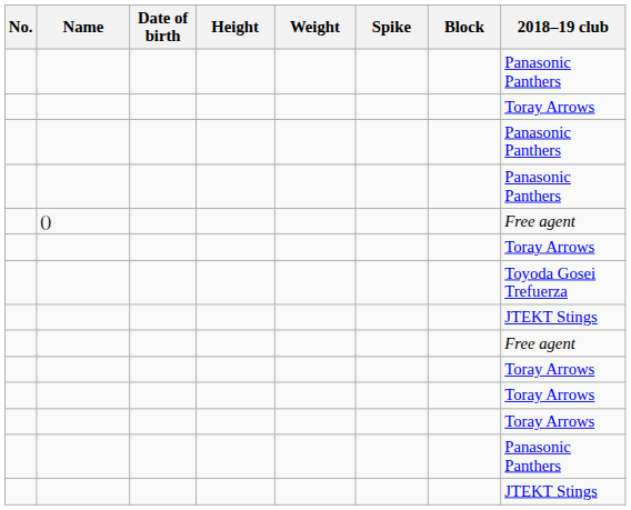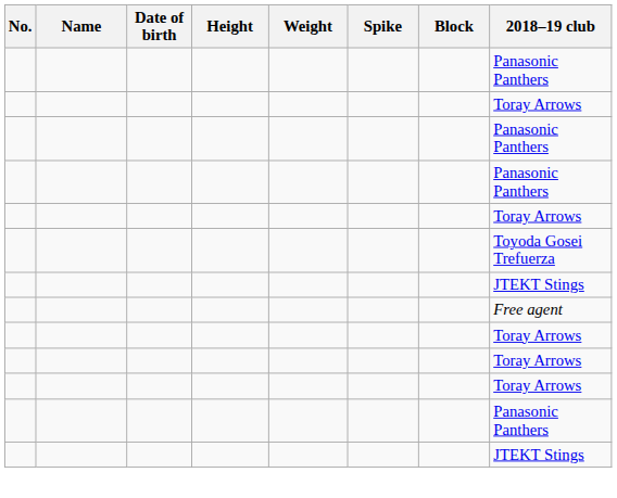 <table class="wikitable sortable" style="font-size:100%; text-align:center">
 <tr>
 <th>No.</th>
 <th style="width:14em">Name</th>
 <th style="width:8em">Date of birth</th>
 <th style="width:9em">Height</th>
 <th style="width:9em">Weight</th>
 <th style="width:9em">Spike</th>
 <th style="width:9em">Block</th>
 <th style="width:17em">2018–19 club</th>
 </tr>
 <tr>
 <td></td>
 <td style="text-align:left"></td>
 <td style="text-align:right"></td>
 <td></td>
 <td></td>
 <td></td>
 <td></td>
 <td style="text-align:left"> <a href='#'>Panasonic Panthers</a></td>
 </tr>
 <tr>
 <td></td>
 <td style="text-align:left"></td>
 <td style="text-align:right"></td>
 <td></td>
 <td></td>
 <td></td>
 <td></td>
 <td style="text-align:left"> <a href='#'>Toray Arrows</a></td>
 </tr>
 <tr>
 <td></td>
 <td style="text-align:left"></td>
 <td style="text-align:right"></td>
 <td></td>
 <td></td>
 <td></td>
 <td></td>
 <td style="text-align:left"> <a href='#'>Panasonic Panthers</a></td>
 </tr>
 <tr>
 <td></td>
 <td style="text-align:left"></td>
 <td style="text-align:right"></td>
 <td></td>
 <td></td>
 <td></td>
 <td></td>
 <td style="text-align:left"> <a href='#'>Panasonic Panthers</a></td>
-</tr>
-<tr>
-<td></td>
-<td style="text-align:left"> ()</td>
-<td style="text-align:right"></td>
-<td></td>
-<td></td>
-<td></td>
-<td></td>
-<td style="text-align:left"><em>Free agent</em></td>
 </tr>
 <tr>
 <td></td>
 <td style="text-align:left"></td>
 <td style="text-align:right"></td>
 <td></td>
 <td></td>
 <td></td>
 <td></td>
 <td style="text-align:left"> <a href='#'>Toray Arrows</a></td>
 </tr>
 <tr>
 <td></td>
 <td style="text-align:left"></td>
 <td style="text-align:right"></td>
 <td></td>
 <td></td>
 <td></td>
 <td></td>
 <td style="text-align:left"> <a href='#'>Toyoda Gosei Trefuerza</a></td>
 </tr>
 <tr>
 <td></td>
 <td style="text-align:left"></td>
 <td style="text-align:right"></td>
 <td></td>
 <td></td>
 <td></td>
 <td></td>
 <td style="text-align:left"> <a href='#'>JTEKT Stings</a></td>
 </tr>
 <tr>
 <td></td>
 <td style="text-align:left"></td>
 <td style="text-align:right"></td>
 <td></td>
 <td></td>
 <td></td>
 <td></td>
 <td style="text-align:left"><em>Free agent</em></td>
 </tr>
 <tr>
 <td></td>
 <td style="text-align:left"></td>
 <td style="text-align:right"></td>
 <td></td>
 <td></td>
 <td></td>
 <td></td>
 <td style="text-align:left"> <a href='#'>Toray Arrows</a></td>
 </tr>
 <tr>
 <td></td>
 <td style="text-align:left"></td>
 <td style="text-align:right"></td>
 <td></td>
 <td></td>
 <td></td>
 <td></td>
 <td style="text-align:left"> <a href='#'>Toray Arrows</a></td>
 </tr>
 <tr>
 <td></td>
 <td style="text-align:left"></td>
 <td style="text-align:right"></td>
 <td></td>
 <td></td>
 <td></td>
 <td></td>
 <td style="text-align:left"> <a href='#'>Toray Arrows</a></td>
 </tr>
 <tr>
 <td></td>
 <td style="text-align:left"></td>
 <td style="text-align:right"></td>
 <td></td>
 <td></td>
 <td></td>
 <td></td>
 <td style="text-align:left"> <a href='#'>Panasonic Panthers</a></td>
 </tr>
 <tr>
 <td></td>
 <td style="text-align:left"></td>
 <td style="text-align:right"></td>
 <td></td>
 <td></td>
 <td></td>
 <td></td>
 <td style="text-align:left"> <a href='#'>JTEKT Stings</a></td>
 </tr>
 </table>
